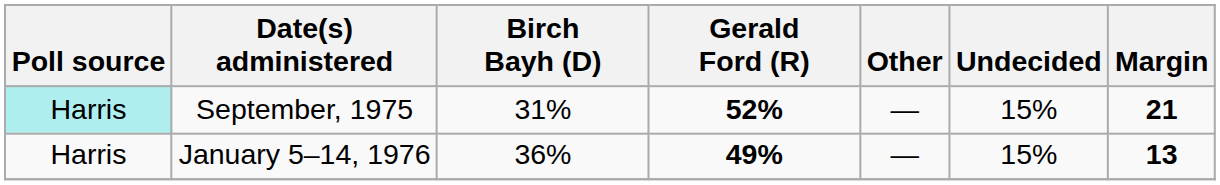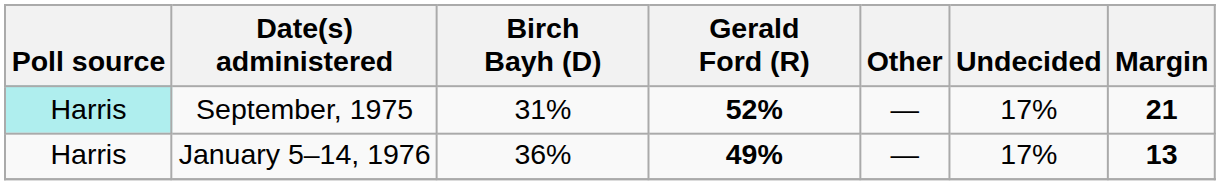 <table class="wikitable sortable" style="text-align:center;font-size:90%;line-height:17px">
 <tr valign= bottom>
 <th>Poll source</th>
 <th>Date(s)<br>administered</th>
 <th class="unsortable" style="width:100px;">Birch<br>Bayh (D)</th>
 <th class="unsortable" style="width:100px;">Gerald<br>Ford (R)</th>
 <th class="unsortable">Other</th>
 <th class="unsortable">Undecided</th>
 <th>Margin</th>
 </tr>
 <tr>
 <td align="center" style="background: paleturquoise;">Harris</td>
 <td>September, 1975</td>
 <td align="center">31%</td>
 <td><strong>52%</strong></td>
 <td align="center">—</td>
-<td align="center">15%</td>
+<td align="center">17%</td>
 <td><strong>21</strong></td>
 </tr>
 <tr>
 <td align="center">Harris</td>
 <td>January 5–14, 1976</td>
 <td align="center">36%</td>
 <td><strong>49%</strong></td>
 <td align="center">—</td>
-<td align="center">15%</td>
+<td align="center">17%</td>
 <td><strong>13</strong></td>
 </tr>
 <tr>
 </tr>
 </table>
